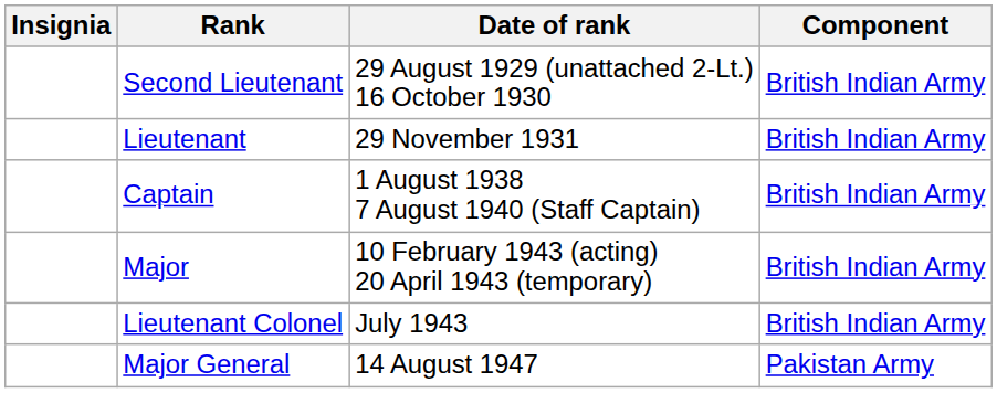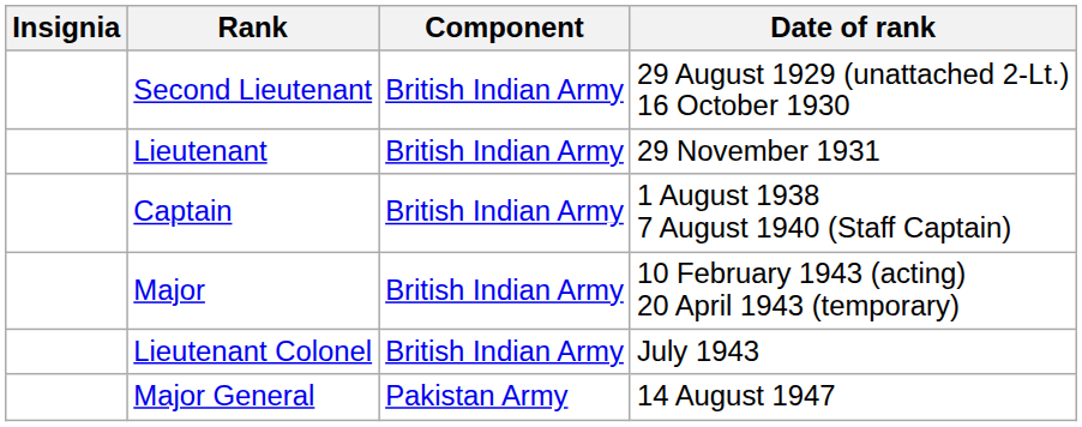 <table class="wikitable" style="background:white">
 <tr>
 <th>Insignia</th>
 <th>Rank</th>
+<th>Component</th>
 <th>Date of rank</th>
-<th>Component</th>
 </tr>
 <tr>
 <td align="center"></td>
 <td><a href='#'>Second Lieutenant</a></td>
+<td><a href='#'>British Indian Army</a></td>
 <td>29 August 1929 (unattached 2-Lt.)<br> 16 October 1930</td>
-<td><a href='#'>British Indian Army</a></td>
 </tr>
 <tr>
 <td align="center"></td>
 <td><a href='#'>Lieutenant</a></td>
+<td><a href='#'>British Indian Army</a></td>
 <td>29 November 1931</td>
-<td><a href='#'>British Indian Army</a></td>
 </tr>
 <tr>
 <td align="center"></td>
 <td><a href='#'>Captain</a></td>
+<td><a href='#'>British Indian Army</a></td>
 <td>1 August 1938<br>7 August 1940 (Staff Captain)</td>
-<td><a href='#'>British Indian Army</a></td>
 </tr>
 <tr>
 <td align="center"></td>
 <td><a href='#'>Major</a></td>
+<td><a href='#'>British Indian Army</a></td>
 <td>10 February 1943 (acting)<br>20 April 1943 (temporary)</td>
-<td><a href='#'>British Indian Army</a></td>
 </tr>
 <tr>
 <td align="center"></td>
 <td><a href='#'>Lieutenant Colonel</a></td>
+<td><a href='#'>British Indian Army</a></td>
 <td>July 1943</td>
-<td><a href='#'>British Indian Army</a></td>
 </tr>
 <tr>
 <td align="center"></td>
 <td><a href='#'>Major General</a></td>
+<td><a href='#'>Pakistan Army</a></td>
 <td>14 August 1947</td>
-<td><a href='#'>Pakistan Army</a></td>
 </tr>
 </table>
